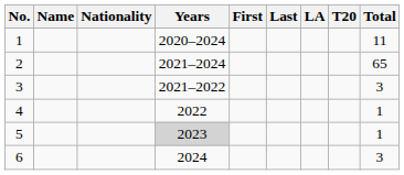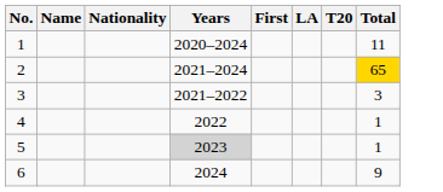 <table class="wikitable sortable" style="text-align: center;">
 <tr>
 <th>No.</th>
 <th>Name</th>
 <th>Nationality</th>
 <th>Years</th>
 <th>First</th>
-<th>Last</th>
 <th>LA</th>
 <th>T20</th>
 <th>Total</th>
 </tr>
 <tr>
 <td>1</td>
 <td align="left"></td>
 <td></td>
 <td>2020–2024</td>
-<td></td>
 <td></td>
 <td></td>
 <td></td>
 <td>11</td>
 </tr>
 <tr>
 <td>2</td>
 <td align="left"></td>
 <td></td>
 <td>2021–2024</td>
 <td></td>
 <td></td>
 <td></td>
-<td></td>
-<td>65</td>
+<td style="background: gold;">65</td>
 </tr>
 <tr>
 <td>3</td>
 <td align="left"></td>
 <td></td>
 <td>2021–2022</td>
-<td></td>
 <td></td>
 <td></td>
 <td></td>
 <td>3</td>
 </tr>
 <tr>
 <td>4</td>
 <td align="left"></td>
 <td></td>
 <td>2022</td>
 <td></td>
 <td></td>
 <td></td>
-<td></td>
 <td>1</td>
 </tr>
 <tr>
 <td>5</td>
 <td align="left"></td>
 <td></td>
 <td style="background: lightgrey;">2023</td>
-<td></td>
 <td></td>
 <td></td>
 <td></td>
 <td>1</td>
 </tr>
 <tr>
 <td>6</td>
 <td align="left"></td>
 <td></td>
 <td>2024</td>
 <td></td>
 <td></td>
 <td></td>
-<td></td>
-<td>3</td>
+<td>9</td>
 </tr>
 </table>
